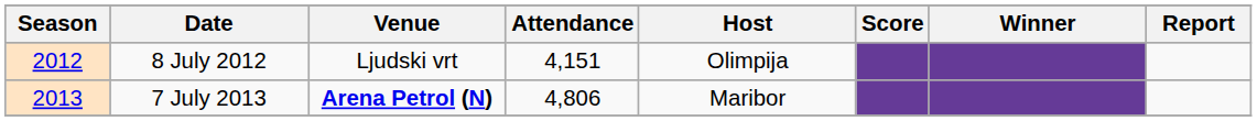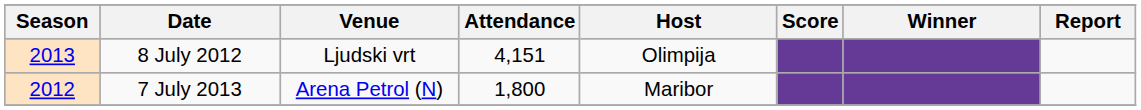 <table class="wikitable" style="text-align: center; font-size: 12px">
 <tr bgcolor=#CADCFB>
 </tr>
 <tr>
 <th width="50">Season</th>
 <th width="100">Date</th>
 <th width="100">Venue</th>
 <th width="50">Attendance</th>
 <th width="110">Host</th>
 <th width="30">Score</th>
 <th width="110">Winner</th>
 <th width="50">Report</th>
 </tr>
 <tr>
-<td bgcolor=#ffe4c4><a href='#'>2012</a></td>
+<td bgcolor=#ffe4c4><a href='#'>2013</a></td>
 <td>8 July 2012</td>
 <td>Ljudski vrt</td>
 <td>4,151</td>
 <td>Olimpija</td>
 <td style="background-color:#653A97"></td>
 <td style="background-color:#653A97"></td>
 <td></td>
 </tr>
 <tr>
-<td bgcolor=#FFE4C4><a href='#'>2013</a></td>
+<td bgcolor=#FFE4C4><a href='#'>2012</a></td>
 <td>7 July 2013</td>
-<td><strong><a href='#'>Arena Petrol</a> (<a href='#'>N</a>)</strong></td>
-<td>4,806</td>
+<td><a href='#'>Arena Petrol</a> (<a href='#'>N</a>)</td>
+<td>1,800</td>
 <td>Maribor</td>
 <td style="background-color:#653A97"></td>
 <td style="background-color:#653A97"></td>
 <td></td>
 </tr>
 <tr>
 </tr>
 </table>
